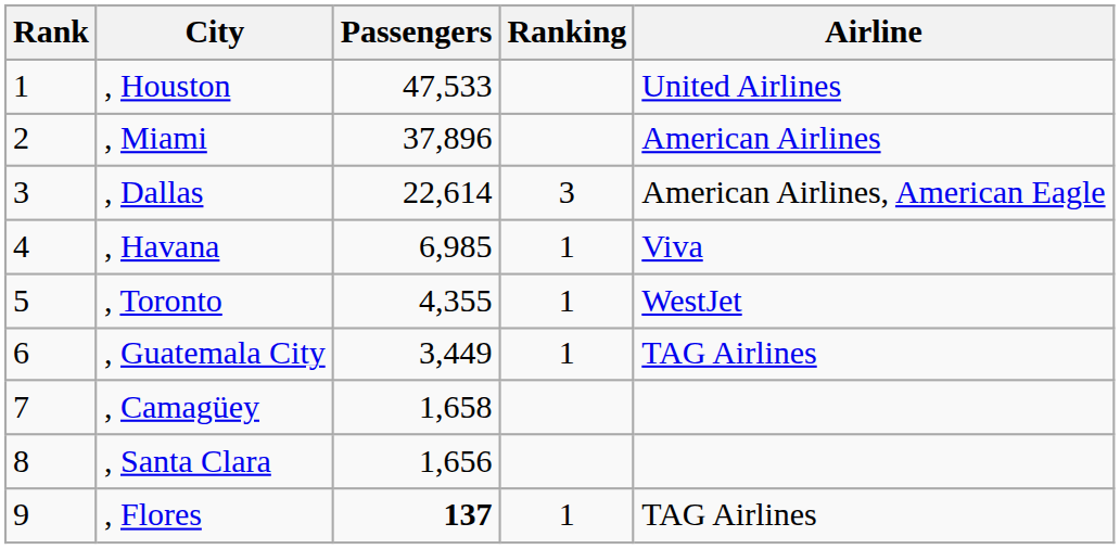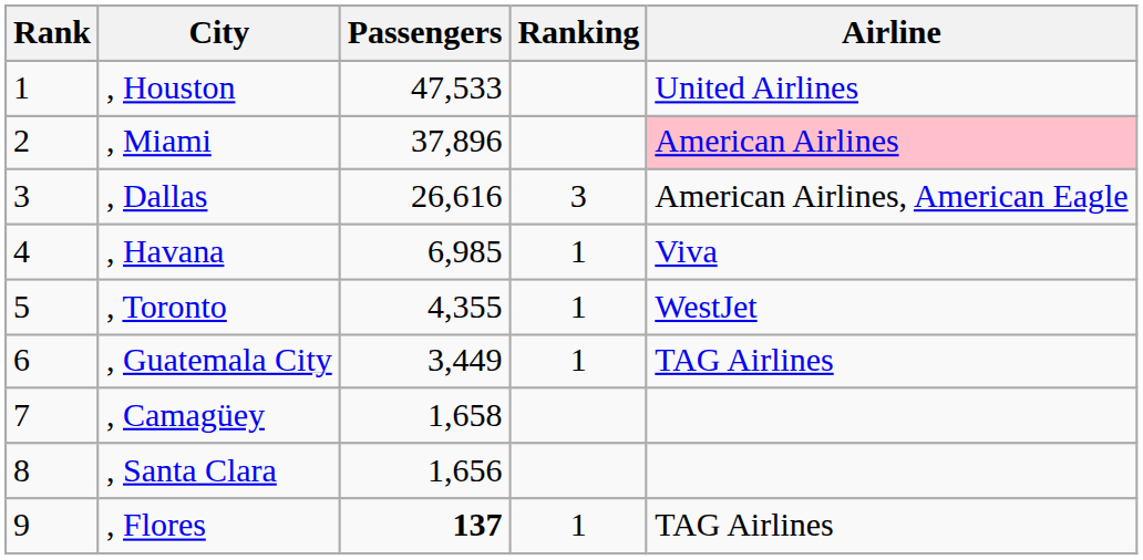 <table class="wikitable" style="font-size: 90%" width= align=>
 <tr>
 <th>Rank</th>
 <th>City</th>
 <th>Passengers</th>
 <th>Ranking</th>
 <th>Airline</th>
 </tr>
 <tr>
 <td>1</td>
 <td>, <a href='#'>Houston</a></td>
 <td align="right">47,533</td>
 <td align="center"></td>
 <td><a href='#'>United Airlines</a></td>
 </tr>
 <tr>
 <td>2</td>
 <td>, <a href='#'>Miami</a></td>
 <td align="right">37,896</td>
 <td align="center"></td>
-<td><a href='#'>American Airlines</a></td>
+<td style="background: pink;"><a href='#'>American Airlines</a></td>
 </tr>
 <tr>
 <td>3</td>
 <td>, <a href='#'>Dallas</a></td>
-<td align="right">22,614</td>
+<td align="right">26,616</td>
 <td align="center"> 3</td>
 <td>American Airlines, <a href='#'>American Eagle</a></td>
 </tr>
 <tr>
 <td>4</td>
 <td>, <a href='#'>Havana</a></td>
 <td align="right">6,985</td>
 <td align="center"> 1</td>
 <td><a href='#'>Viva</a></td>
 </tr>
 <tr>
 <td>5</td>
 <td>, <a href='#'>Toronto</a></td>
 <td align="right">4,355</td>
 <td align="center"> 1</td>
 <td><a href='#'>WestJet</a></td>
 </tr>
 <tr>
 <td>6</td>
 <td>, <a href='#'>Guatemala City</a></td>
 <td align="right">3,449</td>
 <td align="center"> 1</td>
 <td><a href='#'>TAG Airlines</a></td>
 </tr>
 <tr>
 <td>7</td>
 <td>, <a href='#'>Camagüey</a></td>
 <td align="right">1,658</td>
 <td align="center"></td>
 <td></td>
 </tr>
 <tr>
 <td>8</td>
 <td>, <a href='#'>Santa Clara</a></td>
 <td align="right">1,656</td>
 <td align="center"></td>
 <td></td>
 </tr>
 <tr>
 <td>9</td>
 <td>, <a href='#'>Flores</a></td>
 <td align="right"><strong>137</strong></td>
 <td align="center"> 1</td>
 <td>TAG Airlines</td>
 </tr>
 </table>
